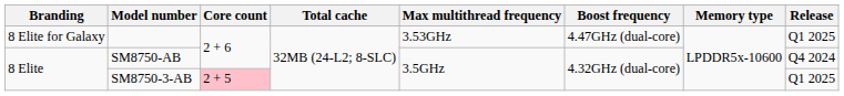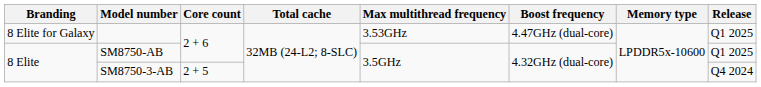 <table class="wikitable sortable">
 <tr>
 <th>Branding</th>
 <th>Model number</th>
 <th>Core count</th>
 <th>Total cache</th>
 <th>Max multithread frequency</th>
 <th>Boost frequency</th>
 <th>Memory type</th>
 <th>Release</th>
 </tr>
 <tr>
 <td>8 Elite for Galaxy</td>
 <td></td>
 <td rowspan="2">2 + 6</td>
 <td rowspan="3">32MB (24-L2; 8-SLC)</td>
 <td>3.53GHz</td>
 <td>4.47GHz (dual-core)</td>
 <td rowspan="3">LPDDR5x-10600</td>
 <td>Q1 2025</td>
 </tr>
 <tr>
 <td rowspan="2">8 Elite</td>
 <td>SM8750-AB</td>
 <td rowspan="2">3.5GHz</td>
 <td rowspan="2">4.32GHz (dual-core)</td>
-<td>Q4 2024</td>
+<td>Q1 2025</td>
 </tr>
 <tr>
 <td>SM8750-3-AB</td>
-<td style="background: pink;">2 + 5</td>
-<td>Q1 2025</td>
+<td>2 + 5</td>
+<td>Q4 2024</td>
 </tr>
 </table>
